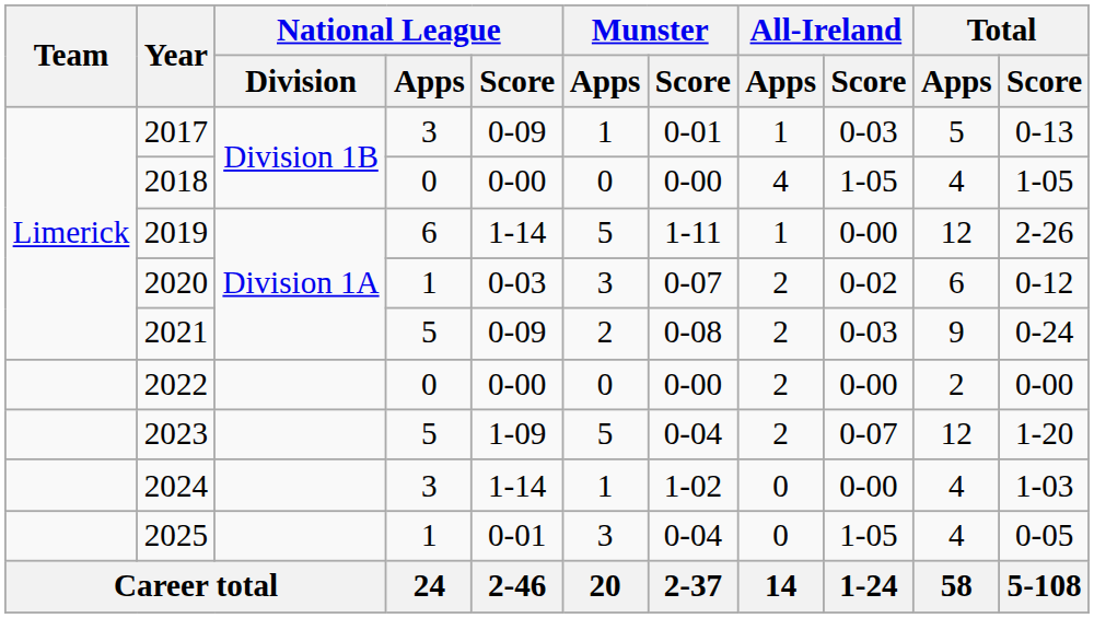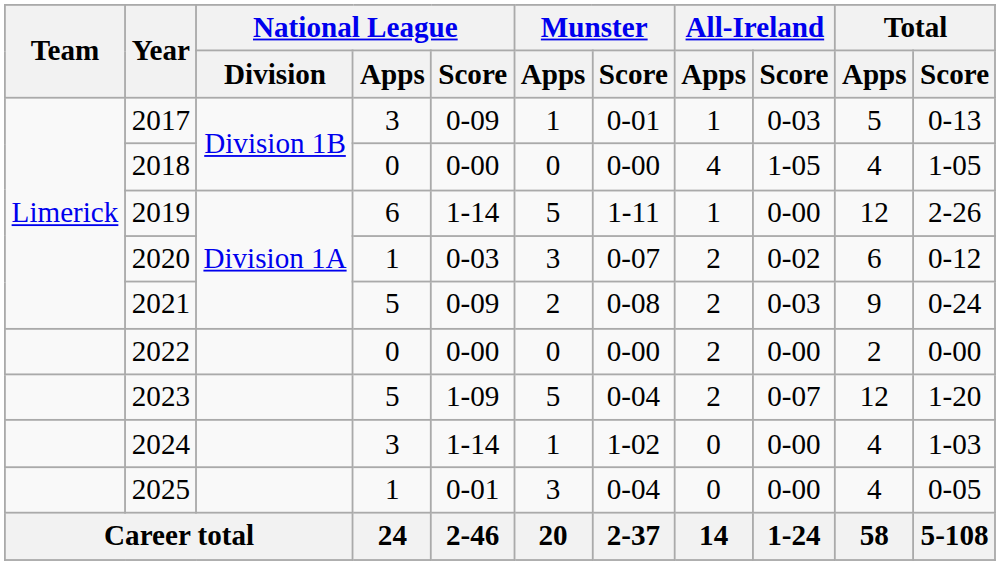 <table class="wikitable" style="text-align:center">
 <tr>
 <th rowspan="2">Team</th>
 <th rowspan="2">Year</th>
 <th colspan="3"><a href='#'>National League</a></th>
 <th colspan="2"><a href='#'>Munster</a></th>
 <th colspan="2"><a href='#'>All-Ireland</a></th>
 <th colspan="2">Total</th>
 </tr>
 <tr>
 <th>Division</th>
 <th>Apps</th>
 <th>Score</th>
 <th>Apps</th>
 <th>Score</th>
 <th>Apps</th>
 <th>Score</th>
 <th>Apps</th>
 <th>Score</th>
 </tr>
 <tr>
 <td rowspan="5"><a href='#'>Limerick</a></td>
 <td>2017</td>
 <td rowspan="2"><a href='#'>Division 1B</a></td>
 <td>3</td>
 <td>0-09</td>
 <td>1</td>
 <td>0-01</td>
 <td>1</td>
 <td>0-03</td>
 <td>5</td>
 <td>0-13</td>
 </tr>
 <tr>
 <td>2018</td>
 <td>0</td>
 <td>0-00</td>
 <td>0</td>
 <td>0-00</td>
 <td>4</td>
 <td>1-05</td>
 <td>4</td>
 <td>1-05</td>
 </tr>
 <tr>
 <td>2019</td>
 <td rowspan="3"><a href='#'>Division 1A</a></td>
 <td>6</td>
 <td>1-14</td>
 <td>5</td>
 <td>1-11</td>
 <td>1</td>
 <td>0-00</td>
 <td>12</td>
 <td>2-26</td>
 </tr>
 <tr>
 <td>2020</td>
 <td>1</td>
 <td>0-03</td>
 <td>3</td>
 <td>0-07</td>
 <td>2</td>
 <td>0-02</td>
 <td>6</td>
 <td>0-12</td>
 </tr>
 <tr>
 <td>2021</td>
 <td>5</td>
 <td>0-09</td>
 <td>2</td>
 <td>0-08</td>
 <td>2</td>
 <td>0-03</td>
 <td>9</td>
 <td>0-24</td>
 </tr>
 <tr>
 <td></td>
 <td>2022</td>
 <td></td>
 <td>0</td>
 <td>0-00</td>
 <td>0</td>
 <td>0-00</td>
 <td>2</td>
 <td>0-00</td>
 <td>2</td>
 <td>0-00</td>
 </tr>
 <tr>
 <td></td>
 <td>2023</td>
 <td></td>
 <td>5</td>
 <td>1-09</td>
 <td>5</td>
 <td>0-04</td>
 <td>2</td>
 <td>0-07</td>
 <td>12</td>
 <td>1-20</td>
 </tr>
 <tr>
 <td></td>
 <td>2024</td>
 <td></td>
 <td>3</td>
 <td>1-14</td>
 <td>1</td>
 <td>1-02</td>
 <td>0</td>
 <td>0-00</td>
 <td>4</td>
 <td>1-03</td>
 </tr>
 <tr>
 <td></td>
 <td>2025</td>
 <td></td>
 <td>1</td>
 <td>0-01</td>
 <td>3</td>
 <td>0-04</td>
 <td>0</td>
-<td>1-05</td>
+<td>0-00</td>
 <td>4</td>
 <td>0-05</td>
 </tr>
 <tr>
 <th colspan="3">Career total</th>
 <th>24</th>
 <th>2-46</th>
 <th>20</th>
 <th>2-37</th>
 <th>14</th>
 <th>1-24</th>
 <th>58</th>
 <th>5-108</th>
 </tr>
 </table>
